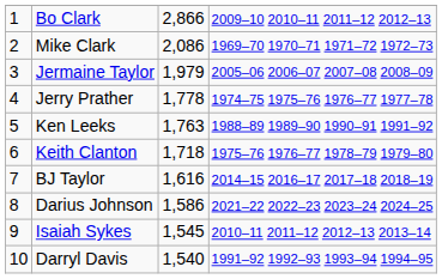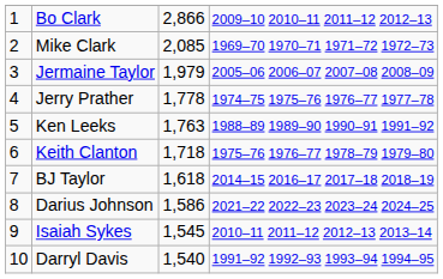 <table class="wikitable"92>
 <tr>
 </tr>
 <tr>
 <td>1</td>
 <td><a href='#'>Bo Clark</a></td>
 <td>2,866</td>
 <td style="font-size:80%;"><a href='#'>2009–10</a> <a href='#'>2010–11</a> <a href='#'>2011–12</a> <a href='#'>2012–13</a></td>
 </tr>
 <tr>
 <td>2</td>
 <td>Mike Clark</td>
-<td>2,086</td>
+<td>2,085</td>
 <td style="font-size:80%;"><a href='#'>1969–70</a> <a href='#'>1970–71</a> <a href='#'>1971–72</a> <a href='#'>1972–73</a></td>
 </tr>
 <tr>
 <td>3</td>
 <td><a href='#'>Jermaine Taylor</a></td>
 <td>1,979</td>
 <td style="font-size:80%;"><a href='#'>2005–06</a> <a href='#'>2006–07</a> <a href='#'>2007–08</a> <a href='#'>2008–09</a></td>
 </tr>
 <tr>
 <td>4</td>
 <td>Jerry Prather</td>
 <td>1,778</td>
 <td style="font-size:80%;"><a href='#'>1974–75</a> <a href='#'>1975–76</a> <a href='#'>1976–77</a> <a href='#'>1977–78</a></td>
 </tr>
 <tr>
 <td>5</td>
 <td>Ken Leeks</td>
 <td>1,763</td>
 <td style="font-size:80%;"><a href='#'>1988–89</a> <a href='#'>1989–90</a> <a href='#'>1990–91</a> <a href='#'>1991–92</a></td>
 </tr>
 <tr>
 <td>6</td>
 <td><a href='#'>Keith Clanton</a></td>
 <td>1,718</td>
 <td style="font-size:80%;"><a href='#'>1975–76</a> <a href='#'>1976–77</a> <a href='#'>1978–79</a> <a href='#'>1979–80</a></td>
 </tr>
 <tr>
 <td>7</td>
 <td>BJ Taylor</td>
-<td>1,616</td>
+<td>1,618</td>
 <td style="font-size:80%;"><a href='#'>2014–15</a> <a href='#'>2016–17</a> <a href='#'>2017–18</a> <a href='#'>2018–19</a></td>
 </tr>
 <tr>
 <td>8</td>
 <td>Darius Johnson</td>
 <td>1,586</td>
 <td style="font-size:80%;"><a href='#'>2021–22</a> <a href='#'>2022–23</a> <a href='#'>2023–24</a> <a href='#'>2024–25</a></td>
 </tr>
 <tr>
 <td>9</td>
 <td><a href='#'>Isaiah Sykes</a></td>
 <td>1,545</td>
 <td style="font-size:80%;"><a href='#'>2010–11</a> <a href='#'>2011–12</a> <a href='#'>2012–13</a> <a href='#'>2013–14</a></td>
 </tr>
 <tr>
 <td>10</td>
 <td>Darryl Davis</td>
 <td>1,540</td>
 <td style="font-size:80%;"><a href='#'>1991–92</a> <a href='#'>1992–93</a> <a href='#'>1993–94</a> <a href='#'>1994–95</a></td>
 </tr>
 </table>
